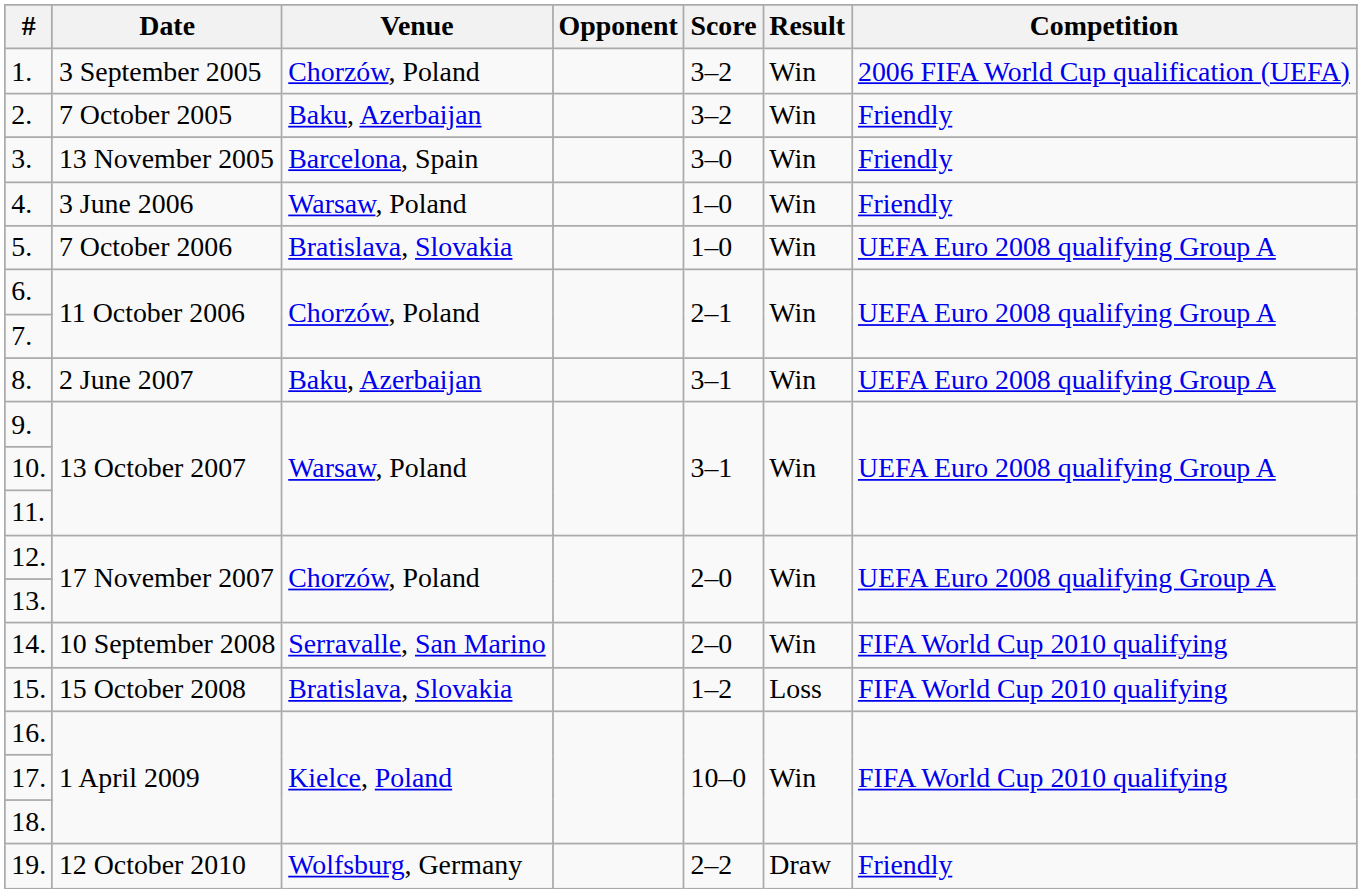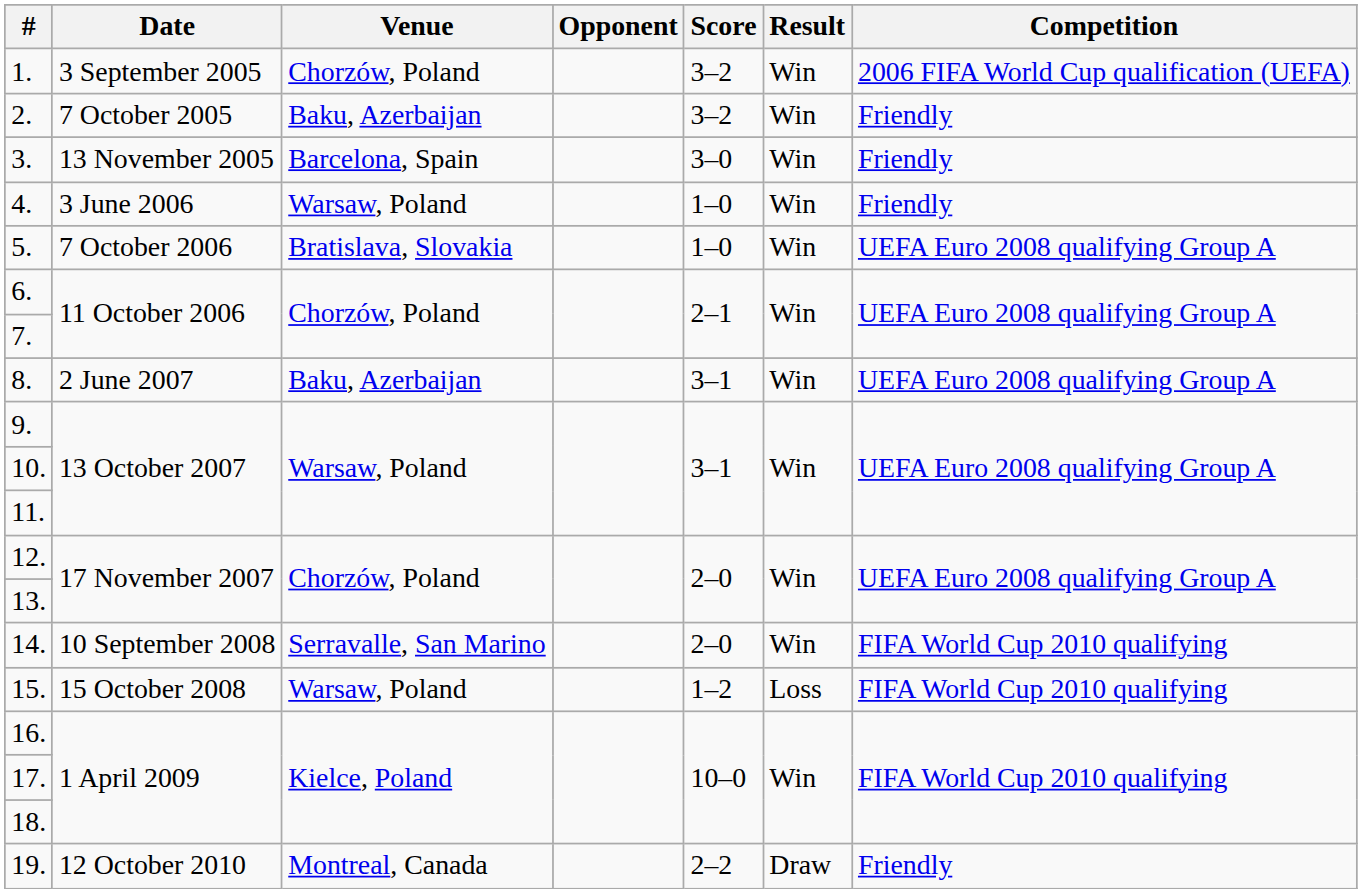 <table class="wikitable collapsible collapsed">
 <tr>
 <th>#</th>
 <th>Date</th>
 <th>Venue</th>
 <th>Opponent</th>
 <th>Score</th>
 <th>Result</th>
 <th>Competition</th>
 </tr>
 <tr>
 <td>1.</td>
 <td>3 September 2005</td>
 <td><a href='#'>Chorzów</a>, Poland</td>
 <td></td>
 <td>3–2</td>
 <td>Win</td>
 <td><a href='#'>2006 FIFA World Cup qualification (UEFA)</a></td>
 </tr>
 <tr>
 <td>2.</td>
 <td>7 October 2005</td>
 <td><a href='#'>Baku</a>, <a href='#'>Azerbaijan</a></td>
 <td></td>
 <td>3–2</td>
 <td>Win</td>
 <td><a href='#'>Friendly</a></td>
 </tr>
 <tr>
 <td>3.</td>
 <td>13 November 2005</td>
 <td><a href='#'>Barcelona</a>, Spain</td>
 <td></td>
 <td>3–0</td>
 <td>Win</td>
 <td><a href='#'>Friendly</a></td>
 </tr>
 <tr>
 <td>4.</td>
 <td>3 June 2006</td>
 <td><a href='#'>Warsaw</a>, Poland</td>
 <td></td>
 <td>1–0</td>
 <td>Win</td>
 <td><a href='#'>Friendly</a></td>
 </tr>
 <tr>
 <td>5.</td>
 <td>7 October 2006</td>
 <td><a href='#'>Bratislava</a>, <a href='#'>Slovakia</a></td>
 <td></td>
 <td>1–0</td>
 <td>Win</td>
 <td><a href='#'>UEFA Euro 2008 qualifying Group A</a></td>
 </tr>
 <tr>
 <td>6.</td>
 <td rowspan=2>11 October 2006</td>
 <td rowspan=2><a href='#'>Chorzów</a>, Poland</td>
 <td rowspan=2></td>
 <td rowspan=2>2–1</td>
 <td rowspan=2>Win</td>
 <td rowspan=2><a href='#'>UEFA Euro 2008 qualifying Group A</a></td>
 </tr>
 <tr>
 <td>7.</td>
 </tr>
 <tr>
 <td>8.</td>
 <td>2 June 2007</td>
 <td><a href='#'>Baku</a>, <a href='#'>Azerbaijan</a></td>
 <td></td>
 <td>3–1</td>
 <td>Win</td>
 <td><a href='#'>UEFA Euro 2008 qualifying Group A</a></td>
 </tr>
 <tr>
 <td>9.</td>
 <td rowspan=3>13 October 2007</td>
 <td rowspan=3><a href='#'>Warsaw</a>, Poland</td>
 <td rowspan=3></td>
 <td rowspan=3>3–1</td>
 <td rowspan=3>Win</td>
 <td rowspan=3><a href='#'>UEFA Euro 2008 qualifying Group A</a></td>
 </tr>
 <tr>
 <td>10.</td>
 </tr>
 <tr>
 <td>11.</td>
 </tr>
 <tr>
 <td>12.</td>
 <td rowspan=2>17 November 2007</td>
 <td rowspan=2><a href='#'>Chorzów</a>, Poland</td>
 <td rowspan=2></td>
 <td rowspan=2>2–0</td>
 <td rowspan=2>Win</td>
 <td rowspan=2><a href='#'>UEFA Euro 2008 qualifying Group A</a></td>
 </tr>
 <tr>
 <td>13.</td>
 </tr>
 <tr>
 <td>14.</td>
 <td>10 September 2008</td>
 <td><a href='#'>Serravalle</a>, <a href='#'>San Marino</a></td>
 <td></td>
 <td>2–0</td>
 <td>Win</td>
 <td><a href='#'>FIFA World Cup 2010 qualifying</a></td>
 </tr>
 <tr>
 <td>15.</td>
 <td>15 October 2008</td>
-<td><a href='#'>Bratislava</a>, <a href='#'>Slovakia</a></td>
+<td><a href='#'>Warsaw</a>, Poland</td>
 <td></td>
 <td>1–2</td>
 <td>Loss</td>
 <td><a href='#'>FIFA World Cup 2010 qualifying</a></td>
 </tr>
 <tr>
 <td>16.</td>
 <td rowspan=3>1 April 2009</td>
 <td rowspan=3><a href='#'>Kielce</a>, <a href='#'>Poland</a></td>
 <td rowspan=3></td>
 <td rowspan=3>10–0</td>
 <td rowspan=3>Win</td>
 <td rowspan=3><a href='#'>FIFA World Cup 2010 qualifying</a></td>
 </tr>
 <tr>
 <td>17.</td>
 </tr>
 <tr>
 <td>18.</td>
 </tr>
 <tr>
 <td>19.</td>
 <td>12 October 2010</td>
-<td><a href='#'>Wolfsburg</a>, Germany</td>
+<td><a href='#'>Montreal</a>, Canada</td>
 <td></td>
 <td>2–2</td>
 <td>Draw</td>
 <td><a href='#'>Friendly</a></td>
 </tr>
 </table>
